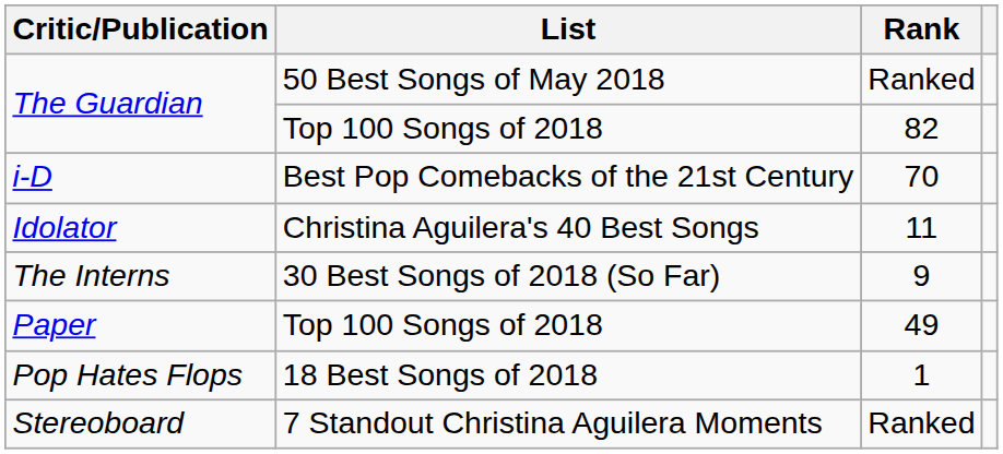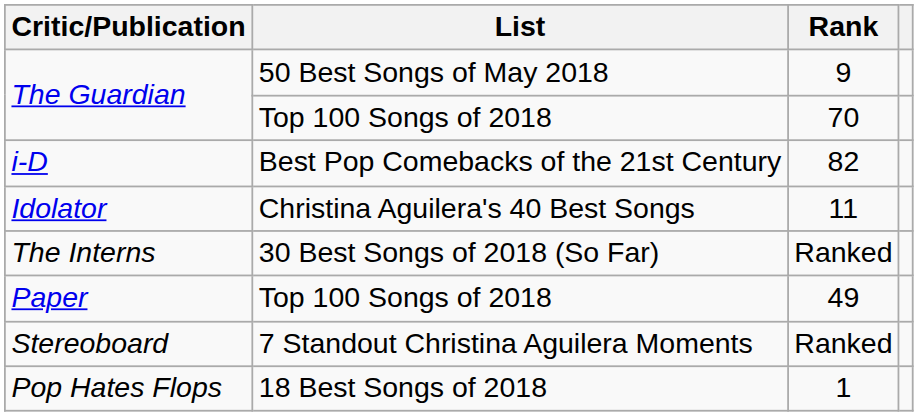 <table class="wikitable plainrowheaders sortable">
 <tr>
 <th>Critic/Publication</th>
 <th scope="col" class="unsortable">List</th>
 <th data-sort-type="number">Rank</th>
 <th scope="col" class="unsortable"></th>
 </tr>
 <tr Ad>
 <td rowspan="2"><em><a href='#'>The Guardian</a></em></td>
 <td>50 Best Songs of May 2018</td>
-<td align=center>Ranked</td>
+<td align=center>9</td>
 <td></td>
 </tr>
 <tr Ad>
 <td>Top 100 Songs of 2018</td>
-<td align=center>82</td>
+<td align=center>70</td>
 <td></td>
 </tr>
 <tr Ad>
 <td><em><a href='#'>i-D</a></em></td>
 <td>Best Pop Comebacks of the 21st Century</td>
-<td align=center>70</td>
+<td align=center>82</td>
 <td></td>
 </tr>
 <tr Ad>
 <td><em><a href='#'>Idolator</a></em></td>
 <td>Christina Aguilera's 40 Best Songs</td>
 <td align="center">11</td>
 <td></td>
 </tr>
 <tr Ad>
 <td><em>The Interns</em></td>
 <td>30 Best Songs of 2018 (So Far)</td>
-<td align=center>9</td>
+<td align=center>Ranked</td>
 <td></td>
 </tr>
 <tr Ad>
 <td><em><a href='#'>Paper</a></em></td>
 <td>Top 100 Songs of 2018</td>
 <td align=center>49</td>
 <td></td>
 </tr>
 <tr Ad>
+<td><em>Stereoboard</em></td>
+<td>7 Standout Christina Aguilera Moments</td>
+<td align=center>Ranked</td>
+<td></td>
+</tr>
+<tr Ad>
 <td><em>Pop Hates Flops</em></td>
 <td>18 Best Songs of 2018</td>
 <td align=center>1</td>
 <td></td>
 </tr>
-<tr Ad>
-<td><em>Stereoboard</em></td>
-<td>7 Standout Christina Aguilera Moments</td>
-<td align=center>Ranked</td>
-<td></td>
-</tr>
 </table>
